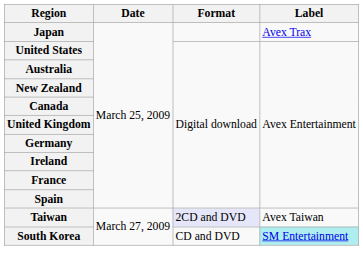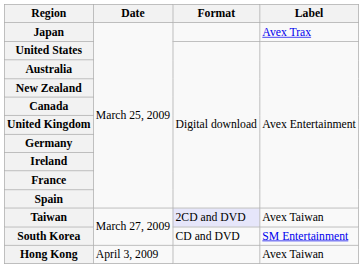 <table class="wikitable plainrowheaders">
 <tr>
 <th scope="col">Region</th>
 <th scope="col">Date</th>
 <th scope="col">Format</th>
 <th scope="col">Label</th>
 </tr>
 <tr>
 <th scope="row">Japan</th>
 <td rowspan="10">March 25, 2009</td>
 <td></td>
 <td><a href='#'>Avex Trax</a></td>
 </tr>
 <tr>
 <th scope="row">United States</th>
 <td rowspan="9">Digital download</td>
 <td rowspan="9">Avex Entertainment</td>
 </tr>
 <tr>
 <th scope="row">Australia</th>
 </tr>
 <tr>
 <th scope="row">New Zealand</th>
 </tr>
 <tr>
 <th scope="row">Canada</th>
 </tr>
 <tr>
 <th scope="row">United Kingdom</th>
 </tr>
 <tr>
 <th scope="row">Germany</th>
 </tr>
 <tr>
 <th scope="row">Ireland</th>
 </tr>
 <tr>
 <th scope="row">France</th>
 </tr>
 <tr>
 <th scope="row">Spain</th>
 </tr>
 <tr>
 <th scope="row">Taiwan</th>
 <td rowspan="2">March 27, 2009</td>
 <td style="background: lavender;">2CD and DVD</td>
 <td>Avex Taiwan</td>
 </tr>
 <tr>
 <th scope="row">South Korea</th>
 <td>CD and DVD</td>
-<td style="background: paleturquoise;"><a href='#'>SM Entertainment</a></td>
+<td><a href='#'>SM Entertainment</a></td>
+</tr>
+<tr>
+<th scope="row">Hong Kong</th>
+<td>April 3, 2009</td>
+<td></td>
+<td>Avex Taiwan</td>
 </tr>
 </table>
